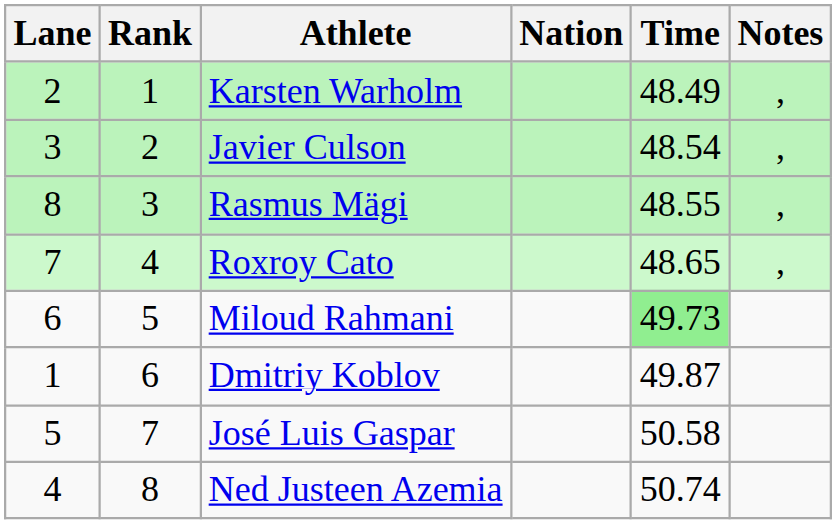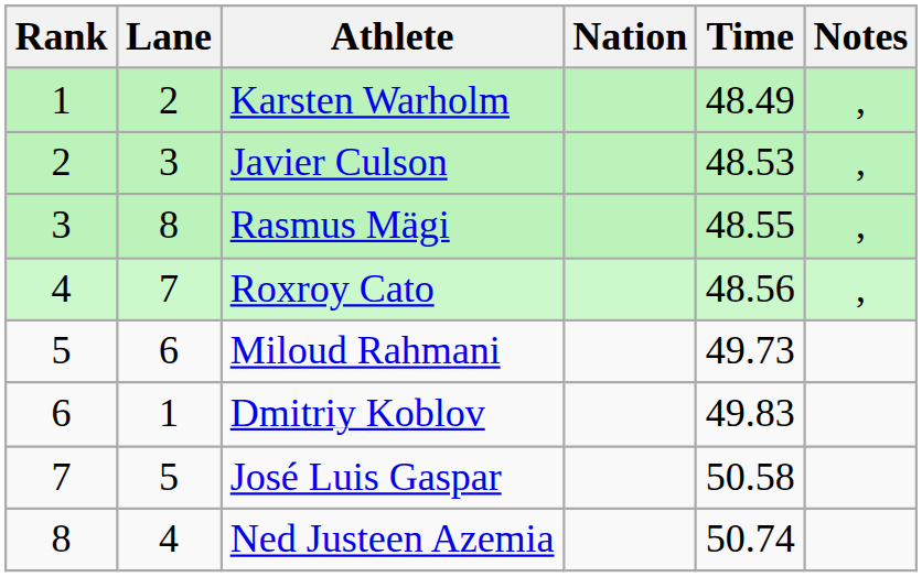 <table class="wikitable sortable" style="text-align:center">
 <tr>
+<th>Rank</th>
 <th>Lane</th>
-<th>Rank</th>
 <th>Athlete</th>
 <th>Nation</th>
 <th>Time</th>
 <th>Notes</th>
 </tr>
 <tr bgcolor=#bbf3bb>
+<td>1</td>
 <td>2</td>
-<td>1</td>
 <td align=left><a href='#'>Karsten Warholm</a></td>
 <td align=left></td>
 <td>48.49</td>
 <td>, </td>
 </tr>
 <tr bgcolor=#bbf3bb>
+<td>2</td>
 <td>3</td>
-<td>2</td>
 <td align=left><a href='#'>Javier Culson</a></td>
 <td align=left></td>
-<td>48.54</td>
+<td>48.53</td>
 <td>, </td>
 </tr>
 <tr bgcolor=#bbf3bb>
+<td>3</td>
 <td>8</td>
-<td>3</td>
 <td align=left><a href='#'>Rasmus Mägi</a></td>
 <td align=left></td>
 <td>48.55</td>
 <td>, </td>
 </tr>
 <tr bgcolor=#ccf9cc>
+<td>4</td>
 <td>7</td>
-<td>4</td>
 <td align=left><a href='#'>Roxroy Cato</a></td>
 <td align=left></td>
-<td>48.65</td>
+<td>48.56</td>
 <td>, </td>
 </tr>
 <tr>
+<td>5</td>
 <td>6</td>
-<td>5</td>
 <td align=left><a href='#'>Miloud Rahmani</a></td>
 <td align=left></td>
-<td style="background: lightgreen;">49.73</td>
+<td>49.73</td>
 <td></td>
 </tr>
 <tr>
+<td>6</td>
 <td>1</td>
-<td>6</td>
 <td align=left><a href='#'>Dmitriy Koblov</a></td>
 <td align=left></td>
-<td>49.87</td>
+<td>49.83</td>
 <td></td>
 </tr>
 <tr>
+<td>7</td>
 <td>5</td>
-<td>7</td>
 <td align=left><a href='#'>José Luis Gaspar</a></td>
 <td align=left></td>
 <td>50.58</td>
 <td></td>
 </tr>
 <tr>
+<td>8</td>
 <td>4</td>
-<td>8</td>
 <td align=left><a href='#'>Ned Justeen Azemia</a></td>
 <td align=left></td>
 <td>50.74</td>
 <td></td>
 </tr>
 </table>
